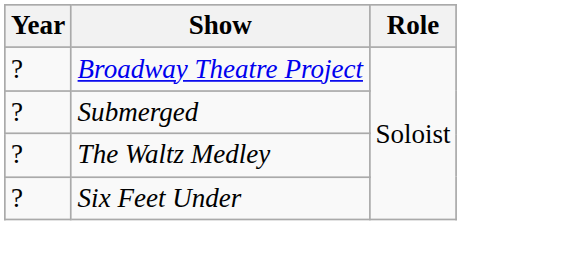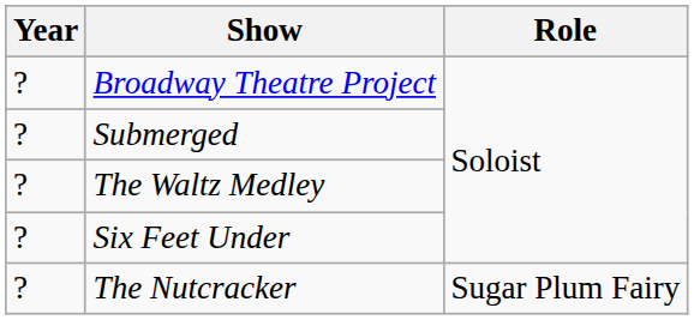 <table class="wikitable">
 <tr>
 <th>Year</th>
 <th>Show</th>
 <th>Role</th>
 </tr>
 <tr>
 <td>?</td>
 <td><em><a href='#'>Broadway Theatre Project</a></em></td>
 <td rowspan=4>Soloist</td>
 </tr>
 <tr>
 <td>?</td>
 <td><em>Submerged</em></td>
 </tr>
 <tr>
 <td>?</td>
 <td><em>The Waltz Medley</em></td>
 </tr>
 <tr>
 <td>?</td>
 <td><em>Six Feet Under</em></td>
 </tr>
+<tr>
+<td>?</td>
+<td><em>The Nutcracker</em></td>
+<td>Sugar Plum Fairy</td>
+</tr>
 </table>
